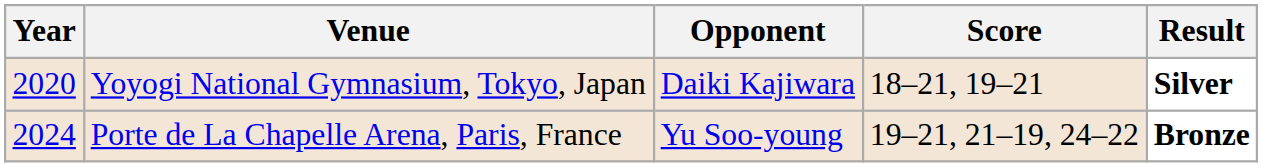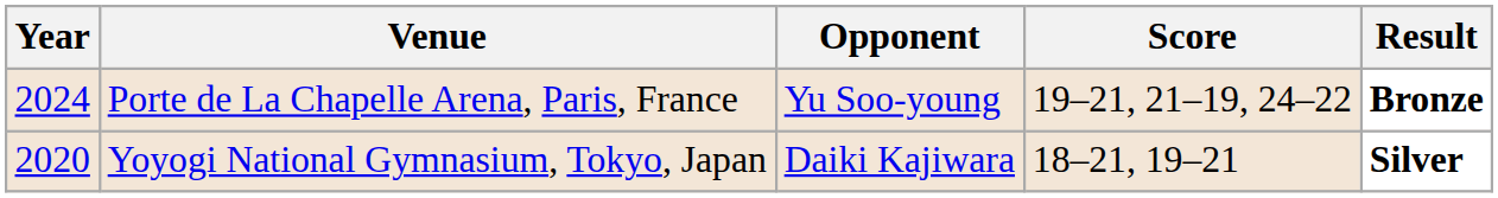 <table class="sortable wikitable" style="font-size: 90%;">
 <tr>
 <th>Year</th>
 <th>Venue</th>
 <th>Opponent</th>
 <th>Score</th>
 <th>Result</th>
 </tr>
 <tr style="background:#F3E6D7">
+<td align="center"><a href='#'>2024</a></td>
+<td align="left"><a href='#'>Porte de La Chapelle Arena</a>, <a href='#'>Paris</a>, France</td>
+<td align="left"> <a href='#'>Yu Soo-young</a></td>
+<td align="left">19–21, 21–19, 24–22</td>
+<td style="text-align:left; background:white"> <strong>Bronze</strong></td>
+</tr>
+<tr style="background:#F3E6D7">
 <td align="center"><a href='#'>2020</a></td>
 <td align="left"><a href='#'>Yoyogi National Gymnasium</a>, <a href='#'>Tokyo</a>, Japan</td>
 <td align="left"> <a href='#'>Daiki Kajiwara</a></td>
 <td align="left">18–21, 19–21</td>
 <td style="text-align:left; background:white"> <strong>Silver</strong></td>
 </tr>
-<tr style="background:#F3E6D7">
-<td align="center"><a href='#'>2024</a></td>
-<td align="left"><a href='#'>Porte de La Chapelle Arena</a>, <a href='#'>Paris</a>, France</td>
-<td align="left"> <a href='#'>Yu Soo-young</a></td>
-<td align="left">19–21, 21–19, 24–22</td>
-<td style="text-align:left; background:white"> <strong>Bronze</strong></td>
-</tr>
 </table>
